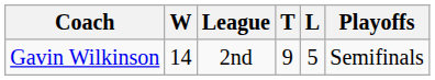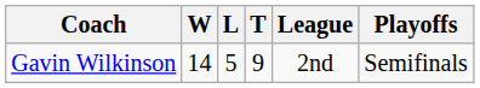 <table class=wikitable>
 <tr>
 <th>Coach</th>
 <th>W</th>
+<th>L</th>
+<th>T</th>
 <th>League</th>
-<th>T</th>
-<th>L</th>
 <th>Playoffs</th>
 </tr>
 <tr>
 <td> <a href='#'>Gavin Wilkinson</a></td>
 <td align="center">14</td>
+<td align="center">5</td>
+<td align="center">9</td>
 <td align="center">2nd</td>
-<td align="center">9</td>
-<td align="center">5</td>
 <td align="center">Semifinals</td>
 </tr>
 </table>
